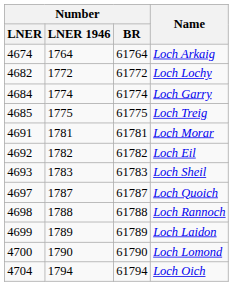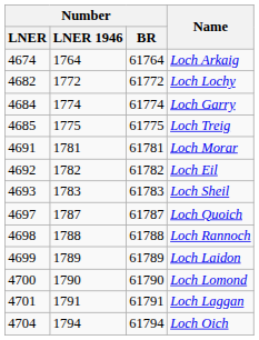 <table class="wikitable collapsible">
 <tr>
 <th colspan="3">Number</th>
 <th rowspan="2">Name</th>
 </tr>
 <tr>
 <th>LNER</th>
 <th>LNER 1946</th>
 <th>BR</th>
 </tr>
 <tr>
 <td>4674</td>
 <td>1764</td>
 <td>61764</td>
 <td><em><a href='#'>Loch Arkaig</a></em></td>
 </tr>
 <tr>
 <td>4682</td>
 <td>1772</td>
 <td>61772</td>
 <td><em><a href='#'>Loch Lochy</a></em></td>
 </tr>
 <tr>
 <td>4684</td>
 <td>1774</td>
 <td>61774</td>
 <td><em><a href='#'>Loch Garry</a></em></td>
 </tr>
 <tr>
 <td>4685</td>
 <td>1775</td>
 <td>61775</td>
 <td><em><a href='#'>Loch Treig</a></em></td>
 </tr>
 <tr>
 <td>4691</td>
 <td>1781</td>
 <td>61781</td>
 <td><em><a href='#'>Loch Morar</a></em></td>
 </tr>
 <tr>
 <td>4692</td>
 <td>1782</td>
 <td>61782</td>
 <td><em><a href='#'>Loch Eil</a></em></td>
 </tr>
 <tr>
 <td>4693</td>
 <td>1783</td>
 <td>61783</td>
 <td><em><a href='#'>Loch Sheil</a></em></td>
 </tr>
 <tr>
 <td>4697</td>
 <td>1787</td>
 <td>61787</td>
 <td><em><a href='#'>Loch Quoich</a></em></td>
 </tr>
 <tr>
 <td>4698</td>
 <td>1788</td>
 <td>61788</td>
 <td><em><a href='#'>Loch Rannoch</a></em></td>
 </tr>
 <tr>
 <td>4699</td>
 <td>1789</td>
 <td>61789</td>
 <td><em><a href='#'>Loch Laidon</a></em></td>
 </tr>
 <tr>
 <td>4700</td>
 <td>1790</td>
 <td>61790</td>
 <td><em><a href='#'>Loch Lomond</a></em></td>
 </tr>
 <tr>
+<td>4701</td>
+<td>1791</td>
+<td>61791</td>
+<td><em><a href='#'>Loch Laggan</a></em></td>
+</tr>
+<tr>
 <td>4704</td>
 <td>1794</td>
 <td>61794</td>
 <td><em><a href='#'>Loch Oich</a></em></td>
 </tr>
 </table>
